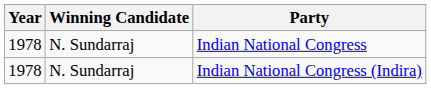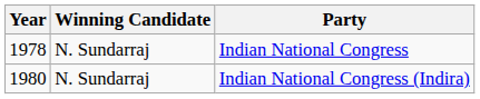 <table class="wikitable">
 <tr>
 <th>Year</th>
 <th>Winning Candidate</th>
 <th>Party</th>
 </tr>
 <tr>
 <td>1978</td>
 <td>N. Sundarraj</td>
 <td><a href='#'>Indian National Congress</a></td>
 </tr>
 <tr>
-<td>1978</td>
+<td>1980</td>
 <td>N. Sundarraj</td>
 <td><a href='#'>Indian National Congress (Indira)</a></td>
 </tr>
 </table>
